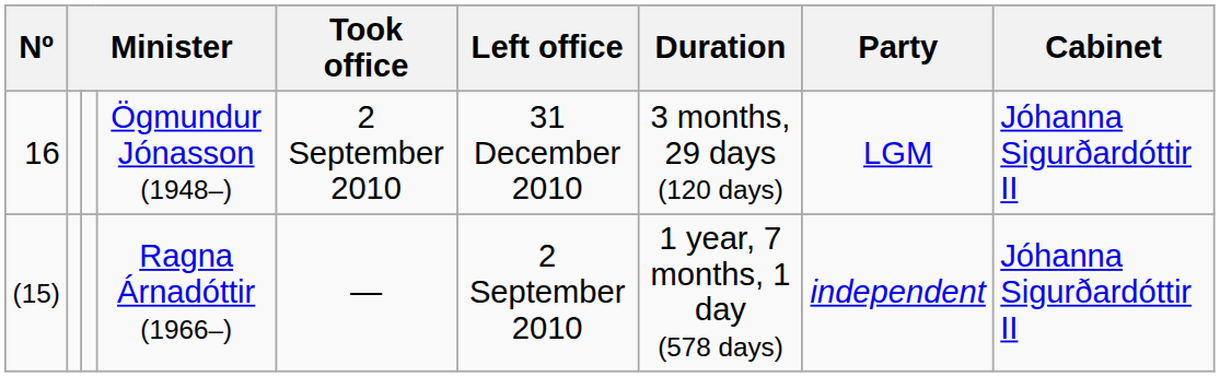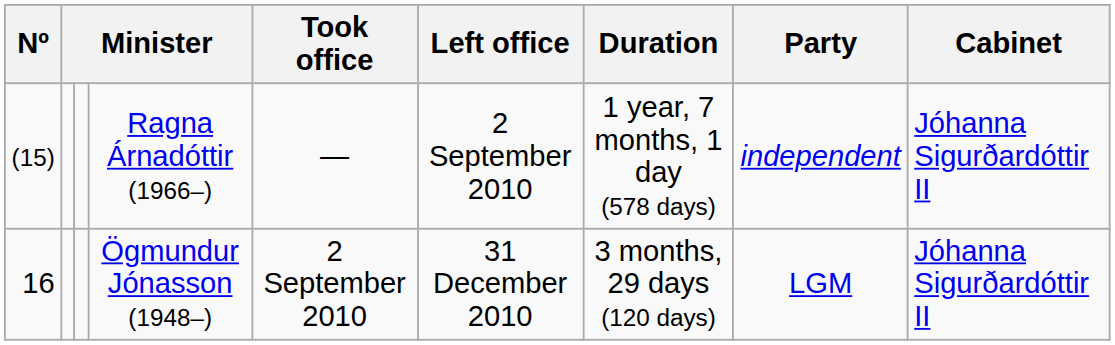 <table class="wikitable" style="text-align: center;">
 <tr>
 <th>Nº</th>
 <th colspan="3">Minister</th>
 <th>Took office</th>
 <th>Left office</th>
 <th>Duration</th>
 <th>Party</th>
 <th>Cabinet</th>
+</tr>
+<tr>
+<td style="text-align: right;"><small>(15)</small></td>
+<td></td>
+<td></td>
+<td><a href='#'>Ragna Árnadóttir</a><br><small>(1966–)</small></td>
+<td>—</td>
+<td>2 September 2010</td>
+<td>1 year, 7 months, 1 day<br><small>(578 days)</small></td>
+<td><em><a href='#'>independent</a></em></td>
+<td style="text-align: left;"><a href='#'>Jóhanna Sigurðardóttir II</a></td>
 </tr>
 <tr>
 <td style="text-align: right;">16</td>
 <td></td>
 <td></td>
 <td><a href='#'>Ögmundur Jónasson</a><br><small>(1948–)</small></td>
 <td>2 September 2010</td>
 <td>31 December 2010</td>
 <td>3 months, 29 days<br><small>(120 days)</small></td>
 <td><a href='#'>LGM</a></td>
 <td style="text-align: left;"><a href='#'>Jóhanna Sigurðardóttir II</a></td>
 </tr>
-<tr>
-<td style="text-align: right;"><small>(15)</small></td>
-<td></td>
-<td></td>
-<td><a href='#'>Ragna Árnadóttir</a><br><small>(1966–)</small></td>
-<td>—</td>
-<td>2 September 2010</td>
-<td>1 year, 7 months, 1 day<br><small>(578 days)</small></td>
-<td><em><a href='#'>independent</a></em></td>
-<td style="text-align: left;"><a href='#'>Jóhanna Sigurðardóttir II</a></td>
-</tr>
 </table>
